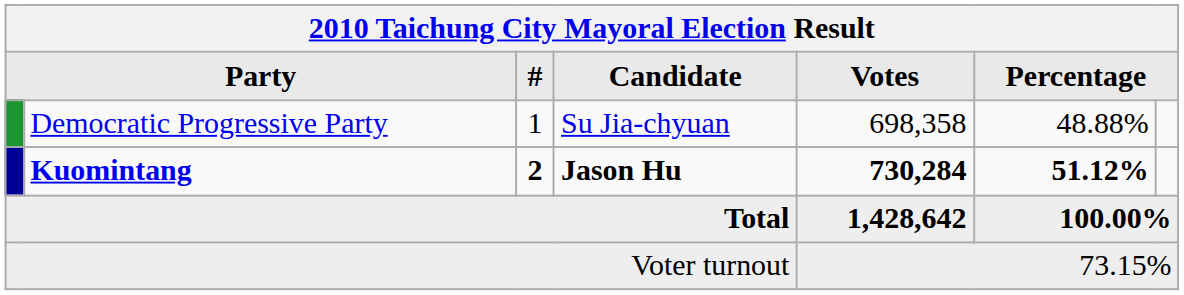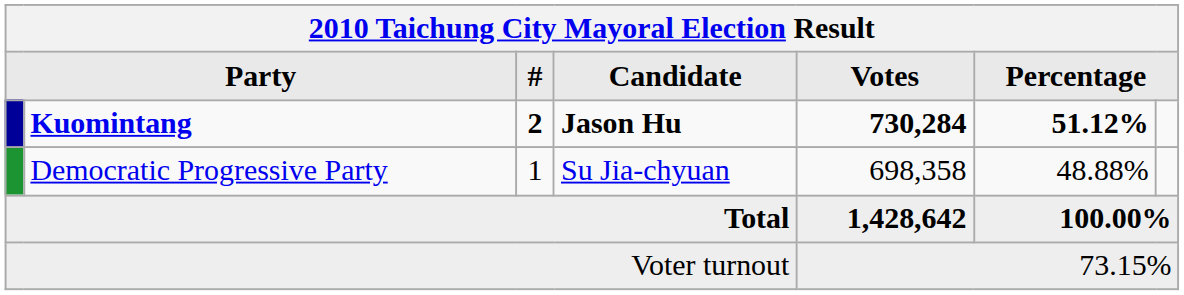 <table class="wikitable" style="margin:1em auto;">
 <tr>
 <th colspan="7" width=620px><a href='#'>2010 Taichung City Mayoral Election</a> Result</th>
 </tr>
 <tr>
 <th style="background-color:#E9E9E9" colspan=2 style="width: 20em">Party</th>
 <th style="background-color:#E9E9E9" style="width: 2em">#</th>
 <th style="background-color:#E9E9E9" style="width: 14em">Candidate</th>
 <th style="background-color:#E9E9E9" style="width: 6em">Votes</th>
 <th style="background-color:#E9E9E9" colspan=2 style="width: 11em">Percentage</th>
 </tr>
 <tr>
+<td bgcolor="#000099"></td>
+<td align=left> <strong><a href='#'>Kuomintang</a></strong></td>
+<td align=center><strong>2</strong></td>
+<td align=left><strong>Jason Hu</strong></td>
+<td align=right><strong>730,284</strong></td>
+<td align=right><strong>51.12%</strong></td>
+<td align=right> </td>
+</tr>
+<tr>
 <td bgcolor="#1B9431"></td>
 <td align=left><a href='#'>Democratic Progressive Party</a></td>
 <td align=center>1</td>
 <td align=left><a href='#'>Su Jia-chyuan</a></td>
 <td align=right>698,358</td>
 <td align=right>48.88%</td>
 <td align=right></td>
-</tr>
-<tr>
-<td bgcolor="#000099"></td>
-<td align=left> <strong><a href='#'>Kuomintang</a></strong></td>
-<td align=center><strong>2</strong></td>
-<td align=left><strong>Jason Hu</strong></td>
-<td align=right><strong>730,284</strong></td>
-<td align=right><strong>51.12%</strong></td>
-<td align=right> </td>
 </tr>
 <tr bgcolor="#EEEEEE">
 <td colspan="4" align=right><strong>Total</strong></td>
 <td align=right><strong>1,428,642</strong></td>
 <td align=right colspan=2><strong>100.00%</strong></td>
 </tr>
 <tr bgcolor="#EEEEEE">
 <td colspan="4" align="right">Voter turnout</td>
 <td colspan="3" align="right">73.15%</td>
 </tr>
 </table>
